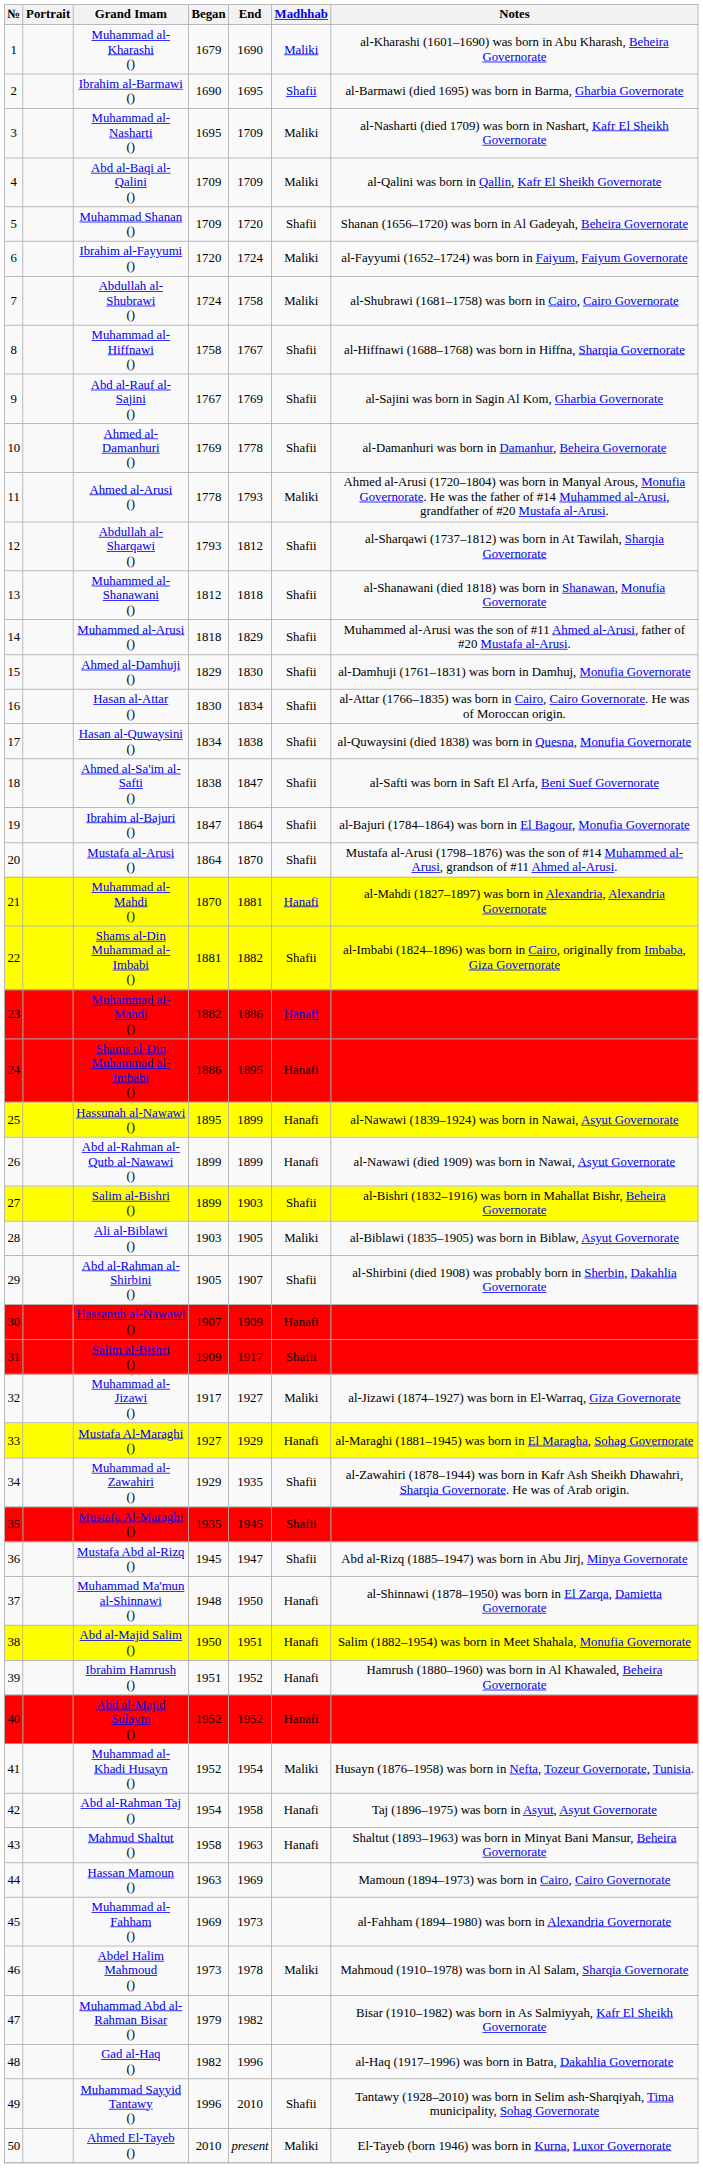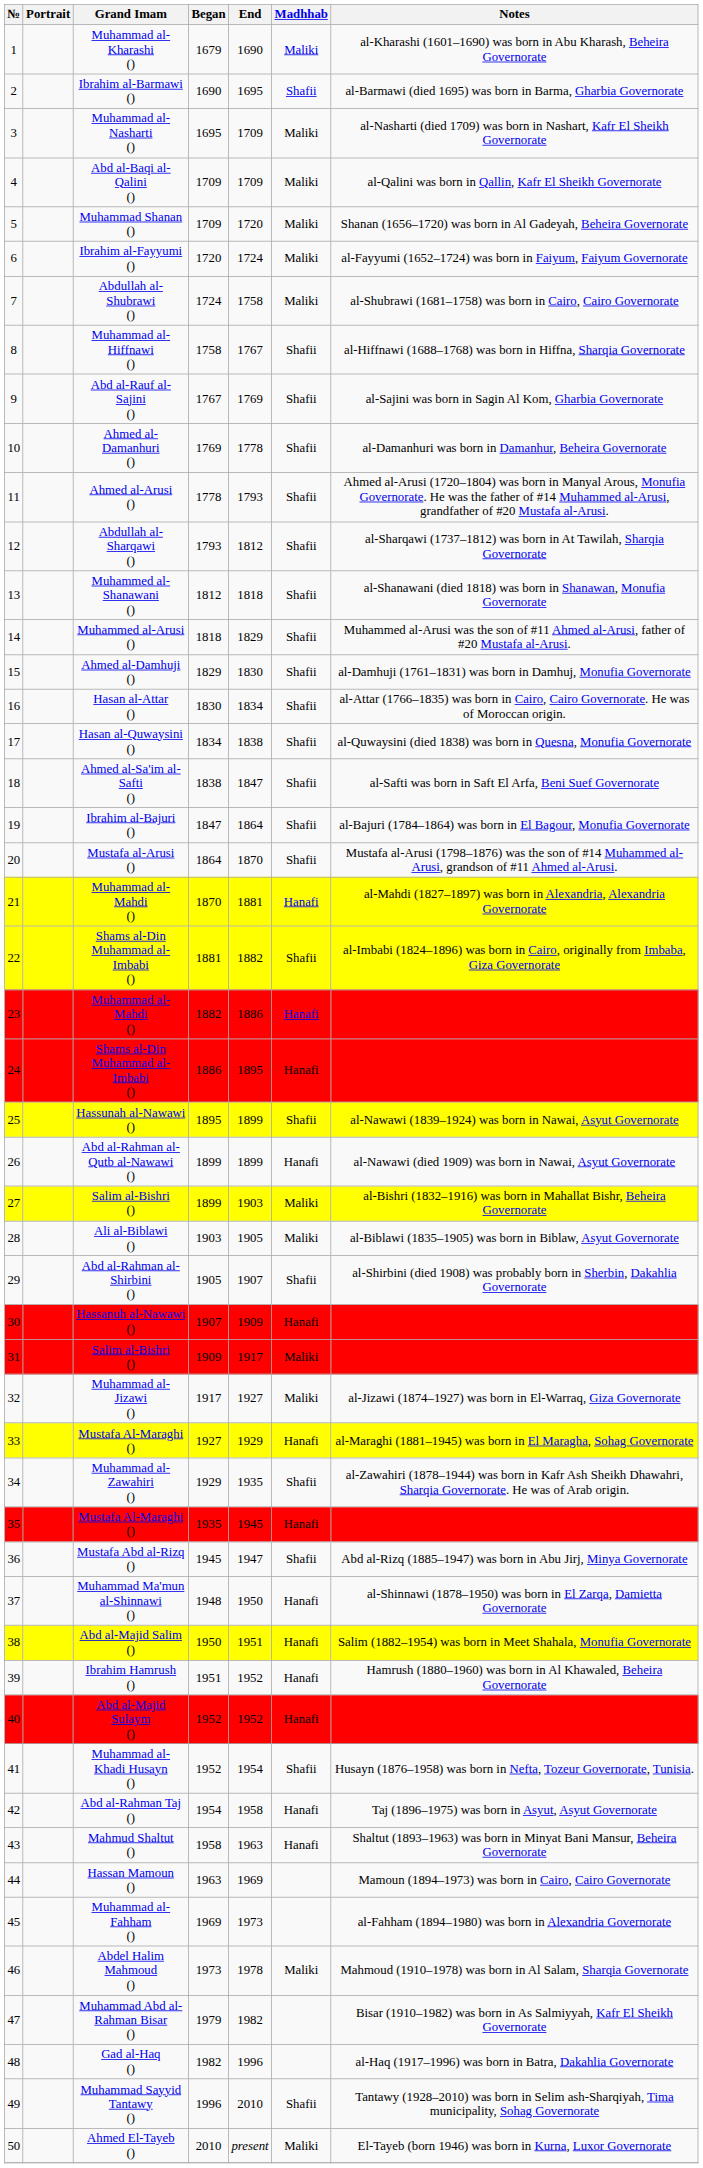 <table class="wikitable" style="text-align:center">
 <tr>
 <th>№</th>
 <th>Portrait</th>
 <th>Grand Imam</th>
 <th>Began</th>
 <th>End</th>
 <th><a href='#'>Madhhab</a></th>
 <th>Notes</th>
 </tr>
 <tr>
 <td>1</td>
 <td></td>
 <td><a href='#'>Muhammad al-Kharashi</a> <br> ()</td>
 <td>1679</td>
 <td>1690</td>
 <td><a href='#'>Maliki</a></td>
 <td>al-Kharashi (1601–1690) was born in Abu Kharash, <a href='#'>Beheira Governorate</a></td>
 </tr>
 <tr>
 <td>2</td>
 <td></td>
 <td><a href='#'>Ibrahim al-Barmawi</a> <br> ()</td>
 <td>1690</td>
 <td>1695</td>
 <td><a href='#'>Shafii</a></td>
 <td>al-Barmawi (died 1695) was born in Barma, <a href='#'>Gharbia Governorate</a></td>
 </tr>
 <tr>
 <td>3</td>
 <td></td>
 <td><a href='#'>Muhammad al-Nasharti</a> <br> ()</td>
 <td>1695</td>
 <td>1709</td>
 <td>Maliki</td>
 <td>al-Nasharti (died 1709) was born in Nashart, <a href='#'>Kafr El Sheikh Governorate</a></td>
 </tr>
 <tr>
 <td>4</td>
 <td></td>
 <td><a href='#'>Abd al-Baqi al-Qalini</a> <br> ()</td>
 <td>1709</td>
 <td>1709</td>
 <td>Maliki</td>
 <td>al-Qalini was born in <a href='#'>Qallin</a>, <a href='#'>Kafr El Sheikh Governorate</a></td>
 </tr>
 <tr>
 <td>5</td>
 <td></td>
 <td><a href='#'>Muhammad Shanan</a> <br> ()</td>
 <td>1709</td>
 <td>1720</td>
-<td>Shafii</td>
+<td>Maliki</td>
 <td>Shanan (1656–1720) was born in Al Gadeyah, <a href='#'>Beheira Governorate</a></td>
 </tr>
 <tr>
 <td>6</td>
 <td></td>
 <td><a href='#'>Ibrahim al-Fayyumi</a> <br> ()</td>
 <td>1720</td>
 <td>1724</td>
 <td>Maliki</td>
 <td>al-Fayyumi (1652–1724) was born in <a href='#'>Faiyum</a>, <a href='#'>Faiyum Governorate</a></td>
 </tr>
 <tr>
 <td>7</td>
 <td></td>
 <td><a href='#'>Abdullah al-Shubrawi</a> <br> ()</td>
 <td>1724</td>
 <td>1758</td>
 <td>Maliki</td>
 <td>al-Shubrawi (1681–1758) was born in <a href='#'>Cairo</a>, <a href='#'>Cairo Governorate</a></td>
 </tr>
 <tr>
 <td>8</td>
 <td></td>
 <td><a href='#'>Muhammad al-Hiffnawi</a> <br> ()</td>
 <td>1758</td>
 <td>1767</td>
 <td>Shafii</td>
 <td>al-Hiffnawi (1688–1768) was born in Hiffna, <a href='#'>Sharqia Governorate</a></td>
 </tr>
 <tr>
 <td>9</td>
 <td></td>
 <td><a href='#'>Abd al-Rauf al-Sajini</a> <br> ()</td>
 <td>1767</td>
 <td>1769</td>
 <td>Shafii</td>
 <td>al-Sajini was born in Sagin Al Kom, <a href='#'>Gharbia Governorate</a></td>
 </tr>
 <tr>
 <td>10</td>
 <td></td>
 <td><a href='#'>Ahmed al-Damanhuri</a> <br> ()</td>
 <td>1769</td>
 <td>1778</td>
 <td>Shafii</td>
 <td>al-Damanhuri was born in <a href='#'>Damanhur</a>, <a href='#'>Beheira Governorate</a></td>
 </tr>
 <tr>
 <td>11</td>
 <td></td>
 <td><a href='#'>Ahmed al-Arusi</a> <br> ()</td>
 <td>1778</td>
 <td>1793</td>
-<td>Maliki</td>
+<td>Shafii</td>
 <td>Ahmed al-Arusi (1720–1804) was born in Manyal Arous, <a href='#'>Monufia Governorate</a>. He was the father of #14 <a href='#'>Muhammed al-Arusi</a>, grandfather of #20 <a href='#'>Mustafa al-Arusi</a>.</td>
 </tr>
 <tr>
 <td>12</td>
 <td></td>
 <td><a href='#'>Abdullah al-Sharqawi</a> <br> ()</td>
 <td>1793</td>
 <td>1812</td>
 <td>Shafii</td>
 <td>al-Sharqawi (1737–1812) was born in At Tawilah, <a href='#'>Sharqia Governorate</a></td>
 </tr>
 <tr>
 <td>13</td>
 <td></td>
 <td><a href='#'>Muhammed al-Shanawani</a> <br> ()</td>
 <td>1812</td>
 <td>1818</td>
 <td>Shafii</td>
 <td>al-Shanawani (died 1818) was born in <a href='#'>Shanawan</a>, <a href='#'>Monufia Governorate</a></td>
 </tr>
 <tr>
 <td>14</td>
 <td></td>
 <td><a href='#'>Muhammed al-Arusi</a> <br> ()</td>
 <td>1818</td>
 <td>1829</td>
 <td>Shafii</td>
 <td>Muhammed al-Arusi was the son of #11 <a href='#'>Ahmed al-Arusi</a>, father of #20 <a href='#'>Mustafa al-Arusi</a>.</td>
 </tr>
 <tr>
 <td>15</td>
 <td></td>
 <td><a href='#'>Ahmed al-Damhuji</a> <br> ()</td>
 <td>1829</td>
 <td>1830</td>
 <td>Shafii</td>
 <td>al-Damhuji (1761–1831) was born in Damhuj, <a href='#'>Monufia Governorate</a></td>
 </tr>
 <tr>
 <td>16</td>
 <td></td>
 <td><a href='#'>Hasan al-Attar</a> <br> ()</td>
 <td>1830</td>
 <td>1834</td>
 <td>Shafii</td>
 <td>al-Attar (1766–1835) was born in <a href='#'>Cairo</a>, <a href='#'>Cairo Governorate</a>. He was of Moroccan origin.</td>
 </tr>
 <tr>
 <td>17</td>
 <td></td>
 <td><a href='#'>Hasan al-Quwaysini</a> <br> ()</td>
 <td>1834</td>
 <td>1838</td>
 <td>Shafii</td>
 <td>al-Quwaysini (died 1838) was born in <a href='#'>Quesna</a>, <a href='#'>Monufia Governorate</a></td>
 </tr>
 <tr>
 <td>18</td>
 <td></td>
 <td><a href='#'>Ahmed al-Sa'im al-Safti</a> <br> ()</td>
 <td>1838</td>
 <td>1847</td>
 <td>Shafii</td>
 <td>al-Safti was born in Saft El Arfa, <a href='#'>Beni Suef Governorate</a></td>
 </tr>
 <tr>
 <td>19</td>
 <td></td>
 <td><a href='#'>Ibrahim al-Bajuri</a> <br> ()</td>
 <td>1847</td>
 <td>1864</td>
 <td>Shafii</td>
 <td>al-Bajuri (1784–1864) was born in <a href='#'>El Bagour</a>, <a href='#'>Monufia Governorate</a></td>
 </tr>
 <tr>
 <td>20</td>
 <td></td>
 <td><a href='#'>Mustafa al-Arusi</a> <br> ()</td>
 <td>1864</td>
 <td>1870</td>
 <td>Shafii</td>
 <td>Mustafa al-Arusi (1798–1876) was the son of #14 <a href='#'>Muhammed al-Arusi</a>, grandson of #11 <a href='#'>Ahmed al-Arusi</a>.</td>
 </tr>
 <tr bgcolor=yellow>
 <td>21</td>
 <td></td>
 <td><a href='#'>Muhammad al-Mahdi</a> <br> ()</td>
 <td>1870</td>
 <td>1881</td>
 <td><a href='#'>Hanafi</a></td>
 <td>al-Mahdi (1827–1897) was born in <a href='#'>Alexandria</a>, <a href='#'>Alexandria Governorate</a></td>
 </tr>
 <tr bgcolor=yellow>
 <td>22</td>
 <td></td>
 <td><a href='#'>Shams al-Din Muhammad al-Imbabi</a> <br> ()</td>
 <td>1881</td>
 <td>1882</td>
 <td>Shafii</td>
 <td>al-Imbabi (1824–1896) was born in <a href='#'>Cairo</a>, originally from <a href='#'>Imbaba</a>, <a href='#'>Giza Governorate</a></td>
 </tr>
 <tr bgcolor=red>
 <td>23</td>
 <td></td>
 <td><a href='#'>Muhammad al-Mahdi</a> <br> ()</td>
 <td>1882</td>
 <td>1886</td>
 <td><a href='#'>Hanafi</a></td>
 <td></td>
 </tr>
 <tr bgcolor=red>
 <td>24</td>
 <td></td>
 <td><a href='#'>Shams al-Din Muhammad al-Imbabi</a> <br> ()</td>
 <td>1886</td>
 <td>1895</td>
 <td>Hanafi</td>
 <td></td>
 </tr>
 <tr bgcolor=yellow>
 <td>25</td>
 <td></td>
 <td><a href='#'>Hassunah al-Nawawi</a> <br> ()</td>
 <td>1895</td>
 <td>1899</td>
-<td>Hanafi</td>
+<td>Shafii</td>
 <td>al-Nawawi (1839–1924) was born in Nawai, <a href='#'>Asyut Governorate</a></td>
 </tr>
 <tr>
 <td>26</td>
 <td></td>
 <td><a href='#'>Abd al-Rahman al-Qutb al-Nawawi</a> <br> ()</td>
 <td>1899</td>
 <td>1899</td>
 <td>Hanafi</td>
 <td>al-Nawawi (died 1909) was born in Nawai, <a href='#'>Asyut Governorate</a></td>
 </tr>
 <tr bgcolor=yellow>
 <td>27</td>
 <td></td>
 <td><a href='#'>Salim al-Bishri</a> <br> ()</td>
 <td>1899</td>
 <td>1903</td>
-<td>Shafii</td>
+<td>Maliki</td>
 <td>al-Bishri (1832–1916) was born in Mahallat Bishr, <a href='#'>Beheira Governorate</a></td>
 </tr>
 <tr>
 <td>28</td>
 <td></td>
 <td><a href='#'>Ali al-Biblawi</a> <br> ()</td>
 <td>1903</td>
 <td>1905</td>
 <td>Maliki</td>
 <td>al-Biblawi (1835–1905) was born in Biblaw, <a href='#'>Asyut Governorate</a></td>
 </tr>
 <tr>
 <td>29</td>
 <td></td>
 <td><a href='#'>Abd al-Rahman al-Shirbini</a> <br> ()</td>
 <td>1905</td>
 <td>1907</td>
 <td>Shafii</td>
 <td>al-Shirbini (died 1908) was probably born in <a href='#'>Sherbin</a>, <a href='#'>Dakahlia Governorate</a></td>
 </tr>
 <tr bgcolor=red>
 <td>30</td>
 <td></td>
 <td><a href='#'>Hassanuh al-Nawawi</a> <br> ()</td>
 <td>1907</td>
 <td>1909</td>
 <td>Hanafi</td>
 <td></td>
 </tr>
 <tr bgcolor=red>
 <td>31</td>
 <td></td>
 <td><a href='#'>Salim al-Bishri</a> <br> ()</td>
 <td>1909</td>
 <td>1917</td>
-<td>Shafii</td>
+<td>Maliki</td>
 <td></td>
 </tr>
 <tr>
 <td>32</td>
 <td></td>
 <td><a href='#'>Muhammad al-Jizawi</a> <br> ()</td>
 <td>1917</td>
 <td>1927</td>
 <td>Maliki</td>
 <td>al-Jizawi (1874–1927) was born in El-Warraq, <a href='#'>Giza Governorate</a></td>
 </tr>
 <tr bgcolor=yellow>
 <td>33</td>
 <td></td>
 <td><a href='#'>Mustafa Al-Maraghi</a> <br> ()</td>
 <td>1927</td>
 <td>1929</td>
 <td>Hanafi</td>
 <td>al-Maraghi (1881–1945) was born in <a href='#'>El Maragha</a>, <a href='#'>Sohag Governorate</a></td>
 </tr>
 <tr>
 <td>34</td>
 <td></td>
 <td><a href='#'>Muhammad al-Zawahiri</a> <br> ()</td>
 <td>1929</td>
 <td>1935</td>
 <td>Shafii</td>
 <td>al-Zawahiri (1878–1944) was born in Kafr Ash Sheikh Dhawahri, <a href='#'>Sharqia Governorate</a>. He was of Arab origin.</td>
 </tr>
 <tr bgcolor=red>
 <td>35</td>
 <td></td>
 <td><a href='#'>Mustafa Al-Maraghi</a> <br> ()</td>
 <td>1935</td>
 <td>1945</td>
-<td>Shafii</td>
+<td>Hanafi</td>
 <td></td>
 </tr>
 <tr>
 <td>36</td>
 <td></td>
 <td><a href='#'>Mustafa Abd al-Rizq</a> <br> ()</td>
 <td>1945</td>
 <td>1947</td>
 <td>Shafii</td>
 <td>Abd al-Rizq (1885–1947) was born in Abu Jirj, <a href='#'>Minya Governorate</a></td>
 </tr>
 <tr>
 <td>37</td>
 <td></td>
 <td><a href='#'>Muhammad Ma'mun al-Shinnawi</a> <br> ()</td>
 <td>1948</td>
 <td>1950</td>
 <td>Hanafi</td>
 <td>al-Shinnawi (1878–1950) was born in <a href='#'>El Zarqa</a>, <a href='#'>Damietta Governorate</a></td>
 </tr>
 <tr bgcolor=yellow>
 <td>38</td>
 <td></td>
 <td><a href='#'>Abd al-Majid Salim</a> <br> ()</td>
 <td>1950</td>
 <td>1951</td>
 <td>Hanafi</td>
 <td>Salim (1882–1954) was born in Meet Shahala, <a href='#'>Monufia Governorate</a></td>
 </tr>
 <tr>
 <td>39</td>
 <td></td>
 <td><a href='#'>Ibrahim Hamrush</a> <br> ()</td>
 <td>1951</td>
 <td>1952</td>
 <td>Hanafi</td>
 <td>Hamrush (1880–1960) was born in Al Khawaled, <a href='#'>Beheira Governorate</a></td>
 </tr>
 <tr bgcolor=red>
 <td>40</td>
 <td></td>
 <td><a href='#'>Abd al-Majid Sulaym</a> <br> ()</td>
 <td>1952</td>
 <td>1952</td>
 <td>Hanafi</td>
 <td></td>
 </tr>
 <tr>
 <td>41</td>
 <td></td>
 <td><a href='#'>Muhammad al-Khadi Husayn</a> <br> ()</td>
 <td>1952</td>
 <td>1954</td>
-<td>Maliki</td>
+<td>Shafii</td>
 <td>Husayn (1876–1958) was born in <a href='#'>Nefta</a>, <a href='#'>Tozeur Governorate</a>, <a href='#'>Tunisia</a>.</td>
 </tr>
 <tr>
 <td>42</td>
 <td></td>
 <td><a href='#'>Abd al-Rahman Taj</a> <br> ()</td>
 <td>1954</td>
 <td>1958</td>
 <td>Hanafi</td>
 <td>Taj (1896–1975) was born in <a href='#'>Asyut</a>, <a href='#'>Asyut Governorate</a></td>
 </tr>
 <tr>
 <td>43</td>
 <td></td>
 <td><a href='#'>Mahmud Shaltut</a> <br> ()</td>
 <td>1958</td>
 <td>1963</td>
 <td>Hanafi</td>
 <td>Shaltut (1893–1963) was born in Minyat Bani Mansur, <a href='#'>Beheira Governorate</a></td>
 </tr>
 <tr>
 <td>44</td>
 <td></td>
 <td><a href='#'>Hassan Mamoun</a> <br> ()</td>
 <td>1963</td>
 <td>1969</td>
 <td></td>
 <td>Mamoun (1894–1973) was born in <a href='#'>Cairo</a>, <a href='#'>Cairo Governorate</a></td>
 </tr>
 <tr>
 <td>45</td>
 <td></td>
 <td><a href='#'>Muhammad al-Fahham</a> <br> ()</td>
 <td>1969</td>
 <td>1973</td>
 <td></td>
 <td>al-Fahham (1894–1980) was born in <a href='#'>Alexandria Governorate</a></td>
 </tr>
 <tr>
 <td>46</td>
 <td></td>
 <td><a href='#'>Abdel Halim Mahmoud</a> <br> ()</td>
 <td>1973</td>
 <td>1978</td>
 <td>Maliki</td>
 <td>Mahmoud (1910–1978) was born in Al Salam, <a href='#'>Sharqia Governorate</a></td>
 </tr>
 <tr>
 <td>47</td>
 <td></td>
 <td><a href='#'>Muhammad Abd al-Rahman Bisar</a> <br> ()</td>
 <td>1979</td>
 <td>1982</td>
 <td></td>
 <td>Bisar (1910–1982) was born in As Salmiyyah, <a href='#'>Kafr El Sheikh Governorate</a></td>
 </tr>
 <tr>
 <td>48</td>
 <td></td>
 <td><a href='#'>Gad al-Haq</a> <br> ()</td>
 <td>1982</td>
 <td>1996</td>
 <td></td>
 <td>al-Haq (1917–1996) was born in Batra, <a href='#'>Dakahlia Governorate</a></td>
 </tr>
 <tr>
 <td>49</td>
 <td></td>
 <td><a href='#'>Muhammad Sayyid Tantawy</a> <br> ()</td>
 <td>1996</td>
 <td>2010</td>
 <td>Shafii</td>
 <td>Tantawy (1928–2010) was born in Selim ash-Sharqiyah, <a href='#'>Tima</a> municipality, <a href='#'>Sohag Governorate</a></td>
 </tr>
 <tr>
 <td>50</td>
 <td></td>
 <td><a href='#'>Ahmed El-Tayeb</a> <br> ()</td>
 <td>2010</td>
 <td><em>present</em></td>
 <td>Maliki</td>
 <td>El-Tayeb (born 1946) was born in <a href='#'>Kurna</a>, <a href='#'>Luxor Governorate</a></td>
 </tr>
 <tr>
 </tr>
 </table>
